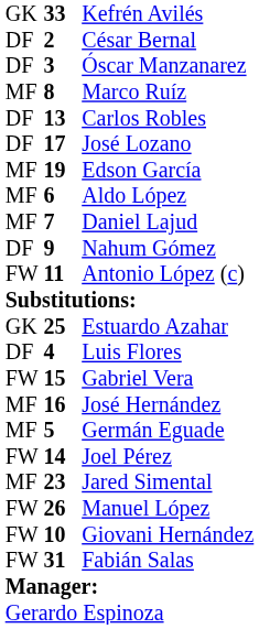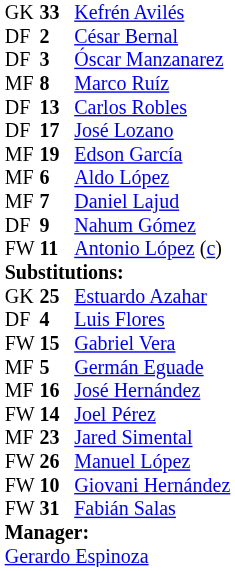 <table style="font-size:90%" cellspacing=0 cellpadding=0 align=center>
 <tr>
 <th width=25></th>
 <th width=25></th>
 </tr>
 <tr>
 <td>GK</td>
 <td><strong>33</strong></td>
 <td> <a href='#'>Kefrén Avilés</a></td>
 </tr>
 <tr>
 <td>DF</td>
 <td><strong>2</strong></td>
 <td> <a href='#'>César Bernal</a></td>
 <td></td>
 <td></td>
 </tr>
 <tr>
 <td>DF</td>
 <td><strong>3</strong></td>
 <td> <a href='#'>Óscar Manzanarez</a></td>
 <td></td>
 <td></td>
 </tr>
 <tr>
 <td>MF</td>
 <td><strong>8</strong></td>
 <td> <a href='#'>Marco Ruíz</a></td>
 <td></td>
 </tr>
 <tr>
 <td>DF</td>
 <td><strong>13</strong></td>
 <td> <a href='#'>Carlos Robles</a></td>
 </tr>
 <tr>
 <td>DF</td>
 <td><strong>17</strong></td>
 <td> <a href='#'>José Lozano</a></td>
 <td></td>
 <td></td>
 </tr>
 <tr>
 <td>MF</td>
 <td><strong>19</strong></td>
 <td> <a href='#'>Edson García</a></td>
 <td></td>
 </tr>
 <tr>
 <td>MF</td>
 <td><strong>6</strong></td>
 <td> <a href='#'>Aldo López</a></td>
 <td></td>
 <td></td>
 </tr>
 <tr>
 <td>MF</td>
 <td><strong>7</strong></td>
 <td> <a href='#'>Daniel Lajud</a></td>
 </tr>
 <tr>
 <td>DF</td>
 <td><strong>9</strong></td>
 <td> <a href='#'>Nahum Gómez</a></td>
 <td></td>
 <td></td>
 </tr>
 <tr>
 <td>FW</td>
 <td><strong>11</strong></td>
 <td> <a href='#'>Antonio López</a> (<a href='#'>c</a>)</td>
 <td></td>
 <td></td>
 </tr>
 <tr>
 <td colspan=3><strong>Substitutions:</strong></td>
 </tr>
 <tr>
 <td>GK</td>
 <td><strong>25</strong></td>
 <td> <a href='#'>Estuardo Azahar</a></td>
 </tr>
 <tr>
 <td>DF</td>
 <td><strong>4</strong></td>
 <td> <a href='#'>Luis Flores</a></td>
 <td></td>
 <td></td>
 </tr>
 <tr>
 <td>FW</td>
 <td><strong>15</strong></td>
 <td> <a href='#'>Gabriel Vera</a></td>
 </tr>
 <tr>
 <td>MF</td>
-<td><strong>16</strong></td>
-<td> <a href='#'>José Hernández</a></td>
+<td><strong>5</strong></td>
+<td> <a href='#'>Germán Eguade</a></td>
 <td></td>
 <td></td>
 </tr>
 <tr>
 <td>MF</td>
-<td><strong>5</strong></td>
-<td> <a href='#'>Germán Eguade</a></td>
+<td><strong>16</strong></td>
+<td> <a href='#'>José Hernández</a></td>
 <td></td>
 <td></td>
 </tr>
 <tr>
 <td>FW</td>
 <td><strong>14</strong></td>
 <td> <a href='#'>Joel Pérez</a></td>
 <td></td>
 <td></td>
 </tr>
 <tr>
 <td>MF</td>
 <td><strong>23</strong></td>
 <td> <a href='#'>Jared Simental</a></td>
 </tr>
 <tr>
 <td>FW</td>
 <td><strong>26</strong></td>
 <td> <a href='#'>Manuel López</a></td>
 </tr>
 <tr>
 <td>FW</td>
 <td><strong>10</strong></td>
 <td> <a href='#'>Giovani Hernández</a></td>
 <td></td>
 <td></td>
 </tr>
 <tr>
 <td>FW</td>
 <td><strong>31</strong></td>
 <td> <a href='#'>Fabián Salas</a></td>
 <td></td>
 <td></td>
 </tr>
 <tr>
 <td colspan=3><strong>Manager:</strong></td>
 </tr>
 <tr>
 <td colspan=4> <a href='#'>Gerardo Espinoza</a></td>
 <td></td>
 </tr>
 </table>
